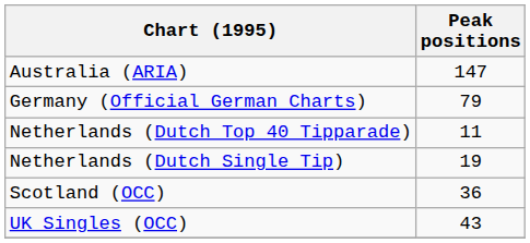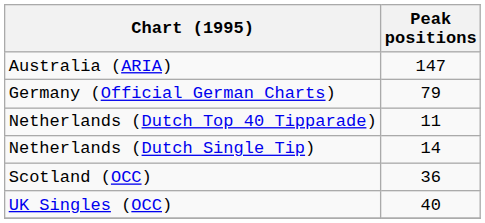 <table class="wikitable sortable">
 <tr>
 <th align="left">Chart (1995)</th>
 <th align="center">Peak<br>positions</th>
 </tr>
 <tr>
 <td align="left">Australia (<a href='#'>ARIA</a>)</td>
 <td align="center">147</td>
 </tr>
 <tr>
 <td align="left">Germany (<a href='#'>Official German Charts</a>)</td>
 <td align="center">79</td>
 </tr>
 <tr>
 <td align="left">Netherlands (<a href='#'>Dutch Top 40 Tipparade</a>)</td>
 <td align="center">11</td>
 </tr>
 <tr>
 <td align="left">Netherlands (<a href='#'>Dutch Single Tip</a>)</td>
-<td align="center">19</td>
+<td align="center">14</td>
 </tr>
 <tr>
 <td align="left">Scotland (<a href='#'>OCC</a>)</td>
 <td align="center">36</td>
 </tr>
 <tr>
 <td align="left"><a href='#'>UK Singles</a> (<a href='#'>OCC</a>)</td>
-<td align="center">43</td>
+<td align="center">40</td>
 </tr>
 <tr>
 </tr>
 </table>
